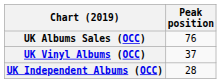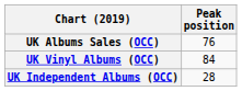 <table class="wikitable sortable plainrowheaders" style="text-align:center">
 <tr>
 <th scope="col">Chart (2019)</th>
 <th scope="col">Peak<br>position</th>
 </tr>
 <tr>
 <th scope="row">UK Albums Sales (<a href='#'>OCC</a>)</th>
 <td>76</td>
 </tr>
 <tr>
 <th scope="row"><a href='#'>UK Vinyl Albums</a> (<a href='#'>OCC</a>)</th>
-<td>37</td>
+<td>84</td>
 </tr>
 <tr>
 <th scope="row"><a href='#'>UK Independent Albums</a> (<a href='#'>OCC</a>)</th>
 <td>28</td>
 </tr>
 </table>
